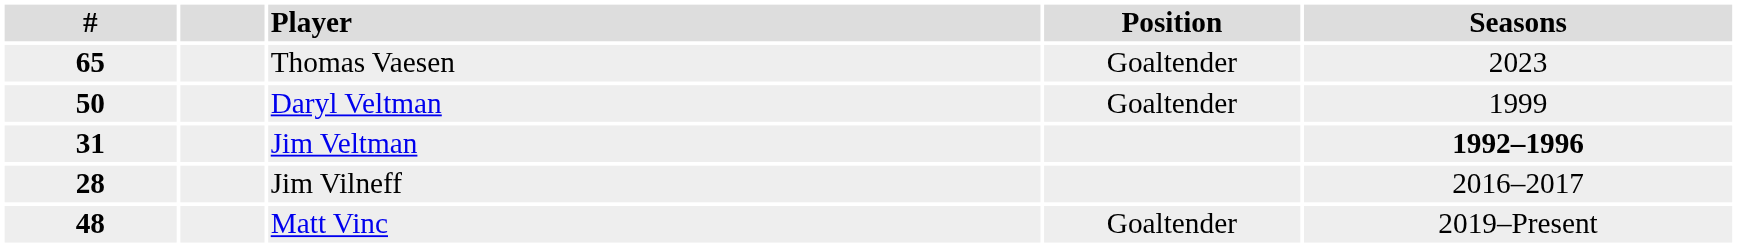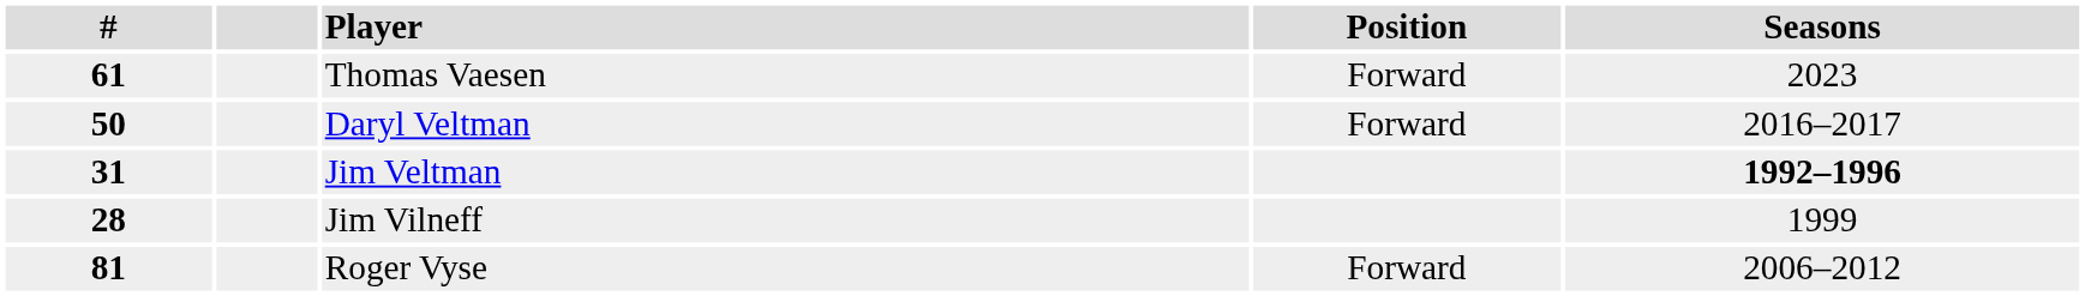 <table width=75%>
 <tr bgcolor="#dddddd">
 <th width=10%>#</th>
 <th width=5%></th>
 <td align=left!!width=10%><strong>Player</strong></td>
 <th width=15%>Position</th>
 <th width=25%>Seasons</th>
 </tr>
 <tr bgcolor="#eeeeee">
-<td align=center><strong>65</strong></td>
+<td align=center><strong>61</strong></td>
 <td align=center></td>
 <td>Thomas Vaesen</td>
-<td align=center>Goaltender</td>
+<td align=center>Forward</td>
 <td align=center>2023</td>
 </tr>
 <tr bgcolor="#eeeeee">
 <td align=center><strong>50</strong></td>
 <td align=center></td>
 <td><a href='#'>Daryl Veltman</a></td>
-<td align=center>Goaltender</td>
-<td align=center>1999</td>
+<td align=center>Forward</td>
+<td align=center>2016–2017</td>
 </tr>
 <tr bgcolor="#eeeeee">
 <td align=center><strong>31</strong></td>
 <td align=center></td>
 <td><a href='#'>Jim Veltman</a></td>
 <td align=center></td>
 <td align=center><strong>1992–1996</strong></td>
 </tr>
 <tr bgcolor="#eeeeee">
 <td align=center><strong>28</strong></td>
 <td align=center></td>
 <td>Jim Vilneff</td>
 <td align=center></td>
-<td align=center>2016–2017</td>
+<td align=center>1999</td>
 </tr>
 <tr bgcolor="#eeeeee">
-<td align=center><strong>48</strong></td>
-<td align=center></td>
-<td><a href='#'>Matt Vinc</a></td>
-<td align=center>Goaltender</td>
-<td align=center>2019–Present</td>
+<td align="center"><strong>81</strong></td>
+<td align="center"></td>
+<td>Roger Vyse</td>
+<td align="center">Forward</td>
+<td align="center">2006–2012</td>
 </tr>
 </table>
